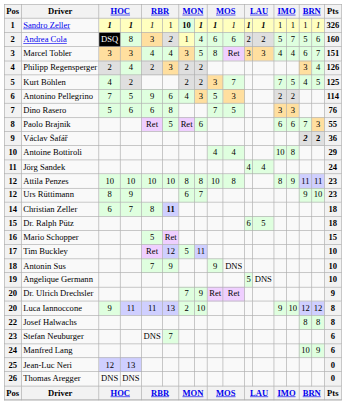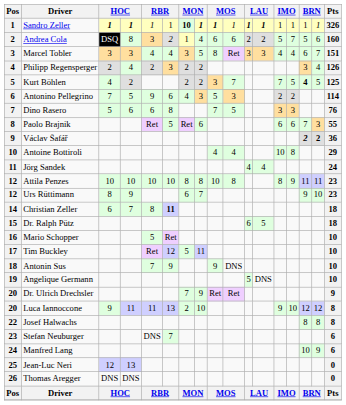 <table class="wikitable" style="font-size: 85%; text-align: center;">
 <tr valign="top">
 <th valign=middle>Pos</th>
 <th valign=middle>Driver</th>
 <th colspan=2><a href='#'>HOC</a><br></th>
 <th colspan=2><a href='#'>RBR</a><br></th>
 <th colspan=2><a href='#'>MON</a><br></th>
 <th colspan=2><a href='#'>MOS</a><br></th>
 <th colspan=2><a href='#'>LAU</a><br></th>
 <th colspan=2><a href='#'>IMO</a><br></th>
 <th colspan=2><a href='#'>BRN</a><br></th>
 <th valign="middle">Pts</th>
 </tr>
 <tr>
 <th>1</th>
 <td align=left> <a href='#'>Sandro Zeller</a></td>
 <td style="background:#FFFFBF"><strong><em>1</em></strong></td>
 <td style="background:#FFFFBF"><strong><em>1</em></strong></td>
 <td style="background:#FFFFBF"><em>1</em></td>
 <td style="background:#FFFFBF">1</td>
 <td style="background:#dfffdf"><strong>10</strong></td>
 <td style="background:#FFFFBF"><strong><em>1</em></strong></td>
 <td style="background:#FFFFBF"><strong><em>1</em></strong></td>
 <td style="background:#FFFFBF"><em>1</em></td>
 <td style="background:#FFFFBF"><strong><em>1</em></strong></td>
 <td style="background:#FFFFBF"><strong><em>1</em></strong></td>
 <td style="background:#FFFFBF">1</td>
 <td style="background:#FFFFBF">1</td>
 <td style="background:#FFFFBF">1</td>
 <td style="background:#FFFFBF"><em>1</em></td>
 <th>326</th>
 </tr>
 <tr>
 <th>2</th>
 <td align=left> <a href='#'>Andrea Cola</a></td>
 <td style="background:#000000;color:white">DSQ</td>
 <td style="background:#dfffdf">8</td>
 <td style="background:#ffdf9f">3</td>
 <td style="background:#dfdfdf"><em>2</em></td>
 <td style="background:#FFFFBF">1</td>
 <td style="background:#dfffdf">4</td>
 <td style="background:#dfffdf">6</td>
 <td style="background:#dfffdf">6</td>
 <td style="background:#dfdfdf">2</td>
 <td style="background:#dfdfdf">2</td>
 <td style="background:#dfffdf">5</td>
 <td style="background:#dfffdf">7</td>
 <td style="background:#dfffdf">5</td>
 <td style="background:#dfffdf">6</td>
 <th>160</th>
 </tr>
 <tr>
 <th>3</th>
 <td align=left> Marcel Tobler</td>
 <td style="background:#ffdf9f">3</td>
 <td style="background:#ffdf9f">3</td>
 <td style="background:#dfffdf">4</td>
 <td style="background:#dfffdf">4</td>
 <td style="background:#ffdf9f">3</td>
 <td style="background:#dfffdf">5</td>
 <td style="background:#dfffdf">8</td>
 <td style="background:#EFCFFF">Ret</td>
 <td style="background:#ffdf9f">3</td>
 <td style="background:#ffdf9f">3</td>
 <td style="background:#dfffdf">4</td>
 <td style="background:#dfffdf">4</td>
 <td style="background:#dfffdf">6</td>
 <td style="background:#dfffdf">7</td>
 <th>151</th>
 </tr>
 <tr>
 <th>4</th>
 <td align=left> Philipp Regensperger</td>
 <td style="background:#dfdfdf">2</td>
 <td style="background:#dfffdf">4</td>
 <td style="background:#dfdfdf">2</td>
 <td style="background:#ffdf9f">3</td>
 <td style="background:#dfdfdf">2</td>
 <td style="background:#dfdfdf">2</td>
 <td></td>
 <td></td>
 <td></td>
 <td></td>
 <td></td>
 <td></td>
 <td style="background:#ffdf9f">3</td>
 <td style="background:#dfffdf">4</td>
 <th>126</th>
 </tr>
 <tr>
 <th>5</th>
 <td align=left> Kurt Böhlen</td>
 <td style="background:#dfffdf">4</td>
 <td style="background:#dfdfdf">2</td>
 <td></td>
 <td></td>
 <td style="background:#dfdfdf">2</td>
 <td style="background:#dfdfdf">2</td>
 <td style="background:#ffdf9f">3</td>
 <td style="background:#dfffdf">7</td>
 <td></td>
 <td></td>
 <td style="background:#dfffdf">7</td>
 <td style="background:#dfffdf">5</td>
-<td style="background:#dfffdf">4</td>
+<td style="background:#dfffdf"><strong>4</strong></td>
 <td style="background:#dfffdf">5</td>
 <th>125</th>
 </tr>
 <tr>
 <th>6</th>
 <td align=left> Antonino Pellegrino</td>
 <td style="background:#dfffdf">7</td>
 <td style="background:#dfffdf">5</td>
 <td style="background:#dfffdf">9</td>
 <td style="background:#dfffdf">6</td>
 <td style="background:#dfffdf">4</td>
 <td style="background:#ffdf9f">3</td>
 <td style="background:#dfffdf">5</td>
 <td style="background:#ffdf9f">3</td>
 <td></td>
 <td></td>
 <td style="background:#dfdfdf">2</td>
 <td style="background:#dfdfdf">2</td>
 <td></td>
 <td></td>
 <th>114</th>
 </tr>
 <tr>
 <th>7</th>
 <td align=left> Dino Rasero</td>
 <td style="background:#dfffdf">5</td>
 <td style="background:#dfffdf">6</td>
 <td style="background:#dfffdf">6</td>
 <td style="background:#dfffdf">8</td>
 <td></td>
 <td></td>
 <td style="background:#dfffdf">7</td>
 <td style="background:#dfffdf">5</td>
 <td></td>
 <td></td>
 <td style="background:#ffdf9f">3</td>
 <td style="background:#ffdf9f">3</td>
 <td></td>
 <td></td>
 <th>76</th>
 </tr>
 <tr>
 <th>8</th>
 <td align=left> Paolo Brajnik</td>
 <td></td>
 <td></td>
 <td style="background:#EFCFFF">Ret</td>
 <td style="background:#dfffdf">5</td>
 <td style="background:#EFCFFF">Ret</td>
 <td style="background:#dfffdf">6</td>
 <td></td>
 <td></td>
 <td></td>
 <td></td>
 <td style="background:#dfffdf">6</td>
 <td style="background:#dfffdf">6</td>
 <td style="background:#dfffdf">7</td>
 <td style="background:#ffdf9f">3</td>
 <th>55</th>
 </tr>
 <tr>
 <th>9</th>
 <td align=left> Václav Šafář</td>
 <td></td>
 <td></td>
 <td></td>
 <td></td>
 <td></td>
 <td></td>
 <td></td>
 <td></td>
 <td></td>
 <td></td>
 <td></td>
 <td></td>
 <td style="background:#dfdfdf"><strong><em>2</em></strong></td>
 <td style="background:#dfdfdf"><strong>2</strong></td>
 <th>36</th>
 </tr>
 <tr>
 <th>10</th>
 <td align=left> Antoine Bottiroli</td>
 <td></td>
 <td></td>
 <td></td>
 <td></td>
 <td></td>
 <td></td>
 <td style="background:#dfffdf">4</td>
 <td style="background:#dfffdf">4</td>
 <td></td>
 <td></td>
 <td style="background:#dfffdf">10</td>
 <td style="background:#dfffdf">8</td>
 <td></td>
 <td></td>
 <th>29</th>
 </tr>
 <tr>
 <th>11</th>
 <td align=left> Jörg Sandek</td>
 <td></td>
 <td></td>
 <td></td>
 <td></td>
 <td></td>
 <td></td>
 <td></td>
 <td></td>
 <td style="background:#dfffdf">4</td>
 <td style="background:#dfffdf">4</td>
 <td></td>
 <td></td>
 <td></td>
 <td></td>
 <th>24</th>
 </tr>
 <tr>
 <th>12</th>
 <td align=left> Attila Penzes</td>
 <td style="background:#dfffdf">10</td>
 <td style="background:#dfffdf">10</td>
 <td style="background:#dfffdf">10</td>
 <td style="background:#dfffdf">10</td>
 <td style="background:#dfffdf">8</td>
 <td style="background:#dfffdf">8</td>
 <td style="background:#dfffdf">10</td>
 <td style="background:#dfffdf">8</td>
 <td></td>
 <td></td>
 <td style="background:#dfffdf">8</td>
 <td style="background:#dfffdf">9</td>
 <td style="background:#CFCFFF">11</td>
 <td style="background:#CFCFFF">11</td>
 <th>23</th>
 </tr>
 <tr>
 <th>12</th>
 <td align=left> Urs Rüttimann</td>
 <td style="background:#dfffdf">8</td>
 <td style="background:#dfffdf">9</td>
 <td></td>
 <td></td>
 <td style="background:#dfffdf">6</td>
 <td style="background:#dfffdf">7</td>
 <td></td>
 <td></td>
 <td></td>
 <td></td>
 <td></td>
 <td></td>
 <td style="background:#dfffdf">9</td>
 <td style="background:#dfffdf">10</td>
 <th>23</th>
 </tr>
 <tr>
 <th>14</th>
 <td align=left> Christian Zeller</td>
 <td style="background:#dfffdf">6</td>
 <td style="background:#dfffdf">7</td>
 <td style="background:#dfffdf">8</td>
 <td style="background:#CFCFFF"><strong>11</strong></td>
 <td></td>
 <td></td>
 <td></td>
 <td></td>
 <td></td>
 <td></td>
 <td></td>
 <td></td>
 <td></td>
 <td></td>
 <th>18</th>
 </tr>
 <tr>
 <th>15</th>
 <td align=left> Dr. Ralph Pütz</td>
 <td></td>
 <td></td>
 <td></td>
 <td></td>
 <td></td>
 <td></td>
 <td></td>
 <td></td>
 <td style="background:#dfffdf">6</td>
 <td style="background:#dfffdf">5</td>
 <td></td>
 <td></td>
 <td></td>
 <td></td>
 <th>18</th>
 </tr>
 <tr>
 <th>16</th>
 <td align=left> Mario Schopper</td>
 <td></td>
 <td></td>
 <td style="background:#dfffdf">5</td>
 <td style="background:#EFCFFF">Ret</td>
 <td></td>
 <td></td>
 <td></td>
 <td></td>
 <td></td>
 <td></td>
 <td></td>
 <td></td>
 <td></td>
 <td></td>
-<th>15</th>
+<th>10</th>
 </tr>
 <tr>
 <th>17</th>
 <td align=left> Tim Buckley</td>
 <td></td>
 <td></td>
 <td style="background:#EFCFFF">Ret</td>
 <td style="background:#CFCFFF">12</td>
 <td style="background:#dfffdf">5</td>
 <td style="background:#CFCFFF">11</td>
 <td></td>
 <td></td>
 <td></td>
 <td></td>
 <td></td>
 <td></td>
 <td></td>
 <td></td>
 <th>10</th>
 </tr>
 <tr>
 <th>18</th>
 <td align=left> Antonin Sus</td>
 <td></td>
 <td></td>
 <td style="background:#dfffdf">7</td>
 <td style="background:#dfffdf">9</td>
 <td></td>
 <td></td>
 <td style="background:#dfffdf">9</td>
 <td>DNS</td>
 <td></td>
 <td></td>
 <td></td>
 <td></td>
 <td></td>
 <td></td>
 <th>10</th>
 </tr>
 <tr>
 <th>19</th>
 <td align=left> Angelique Germann</td>
 <td></td>
 <td></td>
 <td></td>
 <td></td>
 <td></td>
 <td></td>
 <td></td>
 <td></td>
 <td style="background:#dfffdf">5</td>
 <td>DNS</td>
 <td></td>
 <td></td>
 <td></td>
 <td></td>
 <th>10</th>
 </tr>
 <tr>
 <th>20</th>
 <td align=left> Dr. Ulrich Drechsler</td>
 <td></td>
 <td></td>
 <td></td>
 <td></td>
 <td style="background:#dfffdf">7</td>
 <td style="background:#dfffdf">9</td>
 <td style="background:#EFCFFF">Ret</td>
 <td style="background:#EFCFFF">Ret</td>
 <td></td>
 <td></td>
 <td></td>
 <td></td>
 <td></td>
 <td></td>
 <th>9</th>
 </tr>
 <tr>
 <th>20</th>
 <td align=left> Luca Iannoccone</td>
 <td style="background:#dfffdf">9</td>
 <td style="background:#CFCFFF">11</td>
 <td style="background:#CFCFFF">11</td>
 <td style="background:#CFCFFF">13</td>
 <td style="background:#dfffdf">2</td>
 <td style="background:#dfffdf">10</td>
 <td></td>
 <td></td>
 <td></td>
 <td></td>
 <td style="background:#dfffdf">9</td>
 <td style="background:#dfffdf">10</td>
 <td style="background:#CFCFFF">12</td>
 <td style="background:#CFCFFF">12</td>
 <th>8</th>
 </tr>
 <tr>
 <th>22</th>
 <td align=left> Josef Halwachs</td>
 <td></td>
 <td></td>
 <td></td>
 <td></td>
 <td></td>
 <td></td>
 <td></td>
 <td></td>
 <td></td>
 <td></td>
 <td></td>
 <td></td>
 <td style="background:#dfffdf">8</td>
 <td style="background:#dfffdf">8</td>
 <th>8</th>
 </tr>
 <tr>
 <th>23</th>
 <td align=left> Stefan Neuburger</td>
 <td></td>
 <td></td>
 <td>DNS</td>
 <td style="background:#dfffdf">7</td>
 <td></td>
 <td></td>
 <td></td>
 <td></td>
 <td></td>
 <td></td>
 <td></td>
 <td></td>
 <td></td>
 <td></td>
 <th>6</th>
 </tr>
 <tr>
 <th>24</th>
 <td align=left> Manfred Lang</td>
 <td></td>
 <td></td>
 <td></td>
 <td></td>
 <td></td>
 <td></td>
 <td></td>
 <td></td>
 <td></td>
 <td></td>
 <td></td>
 <td></td>
 <td style="background:#dfffdf">10</td>
 <td style="background:#dfffdf">9</td>
 <th>6</th>
 </tr>
 <tr>
 <th>25</th>
 <td align=left> Jean-Luc Neri</td>
 <td style="background:#CFCFFF">12</td>
 <td style="background:#CFCFFF">13</td>
 <td></td>
 <td></td>
 <td></td>
 <td></td>
 <td></td>
 <td></td>
 <td></td>
 <td></td>
 <td></td>
 <td></td>
 <td></td>
 <td></td>
 <th>0</th>
 </tr>
 <tr>
 <th>26</th>
 <td align=left> Thomas Aregger</td>
 <td>DNS</td>
 <td>DNS</td>
 <td></td>
 <td></td>
 <td></td>
 <td></td>
 <td></td>
 <td></td>
 <td></td>
 <td></td>
 <td></td>
 <td></td>
 <td></td>
 <td></td>
 <th>0</th>
 </tr>
 <tr>
 <th valign=middle>Pos</th>
 <th valign=middle>Driver</th>
 <th colspan=2><a href='#'>HOC</a><br></th>
 <th colspan=2><a href='#'>RBR</a><br></th>
 <th colspan=2><a href='#'>MON</a><br></th>
 <th colspan=2><a href='#'>MOS</a><br></th>
 <th colspan=2><a href='#'>LAU</a><br></th>
 <th colspan=2><a href='#'>IMO</a><br></th>
 <th colspan=2><a href='#'>BRN</a><br></th>
 <th valign="middle">Pts</th>
 </tr>
 <tr>
 </tr>
 </table>
